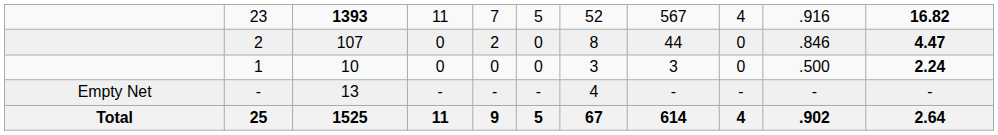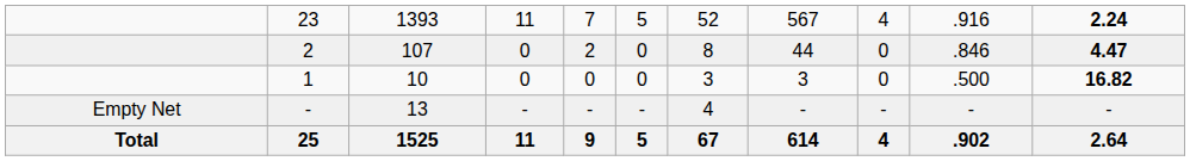 <table class="wikitable sortable" width ="1000">
 <tr align="center">
 </tr>
 <tr align="center" bgcolor="">
 <td></td>
 <td>23</td>
-<td><strong>1393</strong></td>
+<td>1393</td>
 <td>11</td>
 <td>7</td>
 <td>5</td>
 <td>52</td>
 <td>567</td>
 <td>4</td>
 <td>.916</td>
-<td><strong>16.82</strong></td>
+<td><strong>2.24</strong></td>
 </tr>
 <tr align="center" bgcolor="f0f0f0">
 <td></td>
 <td>2</td>
 <td>107</td>
 <td>0</td>
 <td>2</td>
 <td>0</td>
 <td>8</td>
 <td>44</td>
 <td>0</td>
 <td>.846</td>
 <td><strong>4.47</strong></td>
 </tr>
 <tr align="center" bgcolor="">
 <td></td>
 <td>1</td>
 <td>10</td>
 <td>0</td>
 <td>0</td>
 <td>0</td>
 <td>3</td>
 <td>3</td>
 <td>0</td>
 <td>.500</td>
-<td><strong>2.24</strong></td>
+<td><strong>16.82</strong></td>
 </tr>
 <tr align="center" bgcolor="f0f0f0">
 <td>Empty Net</td>
 <td>-</td>
 <td>13</td>
 <td>-</td>
 <td>-</td>
 <td>-</td>
 <td>4</td>
 <td>-</td>
 <td>-</td>
 <td>-</td>
 <td>-</td>
 </tr>
 <tr>
 <th>Total</th>
 <th>25</th>
 <th>1525</th>
 <th>11</th>
 <th>9</th>
 <th>5</th>
 <th>67</th>
 <th>614</th>
 <th>4</th>
 <th>.902</th>
 <th>2.64</th>
 </tr>
 </table>
